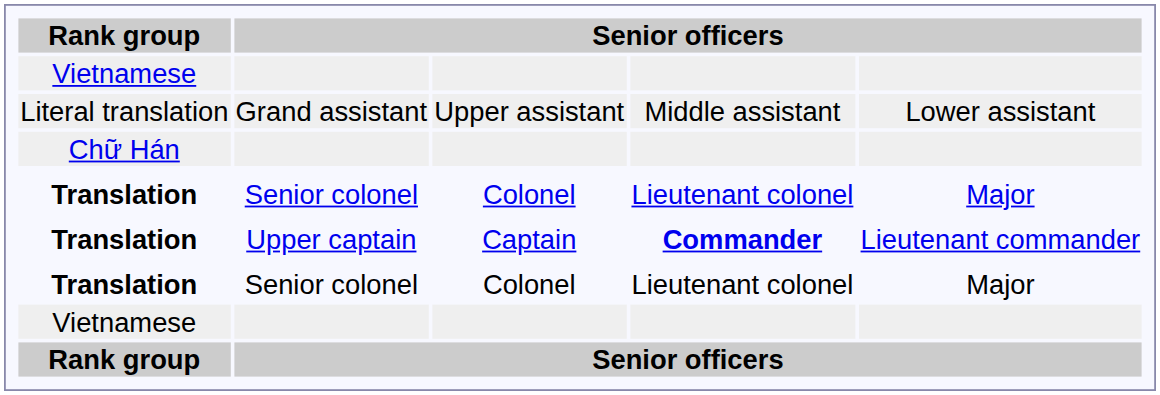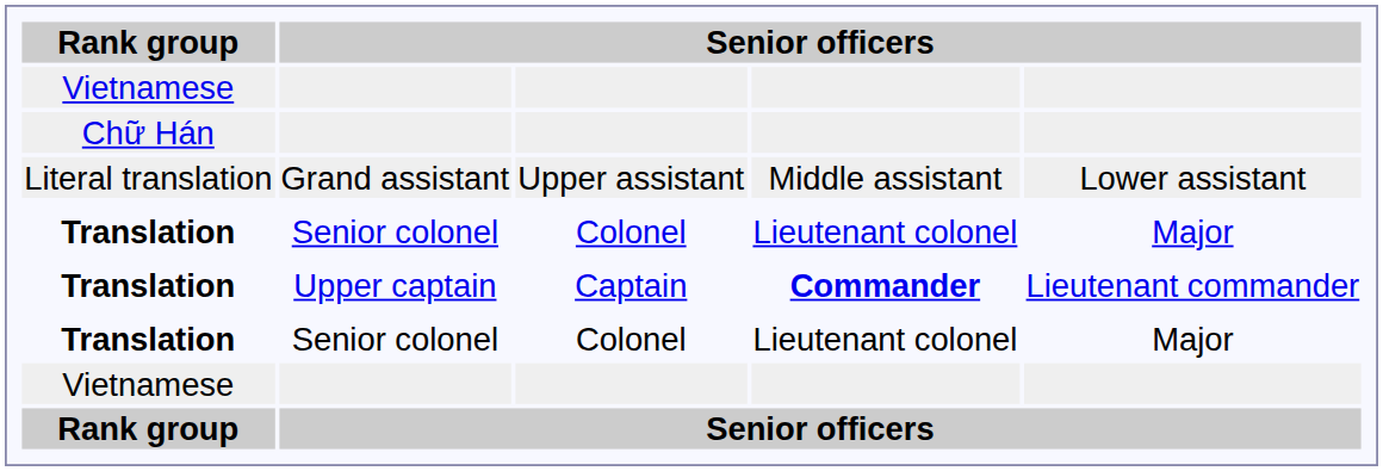 <table style="border:1px solid #8888aa; background-color:#f7f8ff; padding:5px; font-size:95%; margin: 0px 12px 12px 0px; text-align:center;">
 <tr style="background-color:#CCCCCC;">
 <th>Rank group</th>
 <th colspan=4>Senior officers</th>
 </tr>
 <tr style="background:#efefef;">
 <td><a href='#'>Vietnamese</a></td>
 <td></td>
 <td></td>
 <td></td>
 <td></td>
 </tr>
 <tr style="background:#efefef;">
+<td><a href='#'>Chữ Hán</a></td>
+<td></td>
+<td></td>
+<td></td>
+<td></td>
+</tr>
+<tr style="background:#efefef;">
 <td>Literal translation</td>
 <td>Grand assistant</td>
 <td>Upper assistant</td>
 <td>Middle assistant</td>
 <td>Lower assistant</td>
-</tr>
-<tr style="background:#efefef;">
-<td><a href='#'>Chữ Hán</a></td>
-<td></td>
-<td></td>
-<td></td>
-<td></td>
 </tr>
 <tr>
 <td><strong></strong></td>
 <td></td>
 <td></td>
 <td></td>
 <td></td>
 </tr>
 <tr>
 <td><strong>Translation</strong></td>
 <td><a href='#'>Senior colonel</a></td>
 <td><a href='#'>Colonel</a></td>
 <td><a href='#'>Lieutenant colonel</a></td>
 <td><a href='#'>Major</a></td>
 </tr>
 <tr>
 <td><strong></strong></td>
 <td></td>
 <td></td>
 <td></td>
 <td></td>
 </tr>
 <tr>
 <td><strong>Translation</strong></td>
 <td><a href='#'>Upper captain</a></td>
 <td><a href='#'>Captain</a></td>
 <td><strong><a href='#'>Commander</a></strong></td>
 <td><a href='#'>Lieutenant commander</a></td>
 </tr>
 <tr>
 <td><strong></strong></td>
 <td></td>
 <td></td>
 <td></td>
 <td></td>
 </tr>
 <tr>
 <td><strong>Translation</strong></td>
 <td>Senior colonel</td>
 <td>Colonel</td>
 <td>Lieutenant colonel</td>
 <td>Major</td>
 </tr>
 <tr style="background:#efefef;">
 <td>Vietnamese</td>
 <td></td>
 <td></td>
 <td></td>
 <td></td>
 </tr>
 <tr style="background-color:#CCCCCC;">
 <th>Rank group</th>
 <th colspan=4>Senior officers</th>
 </tr>
 </table>
